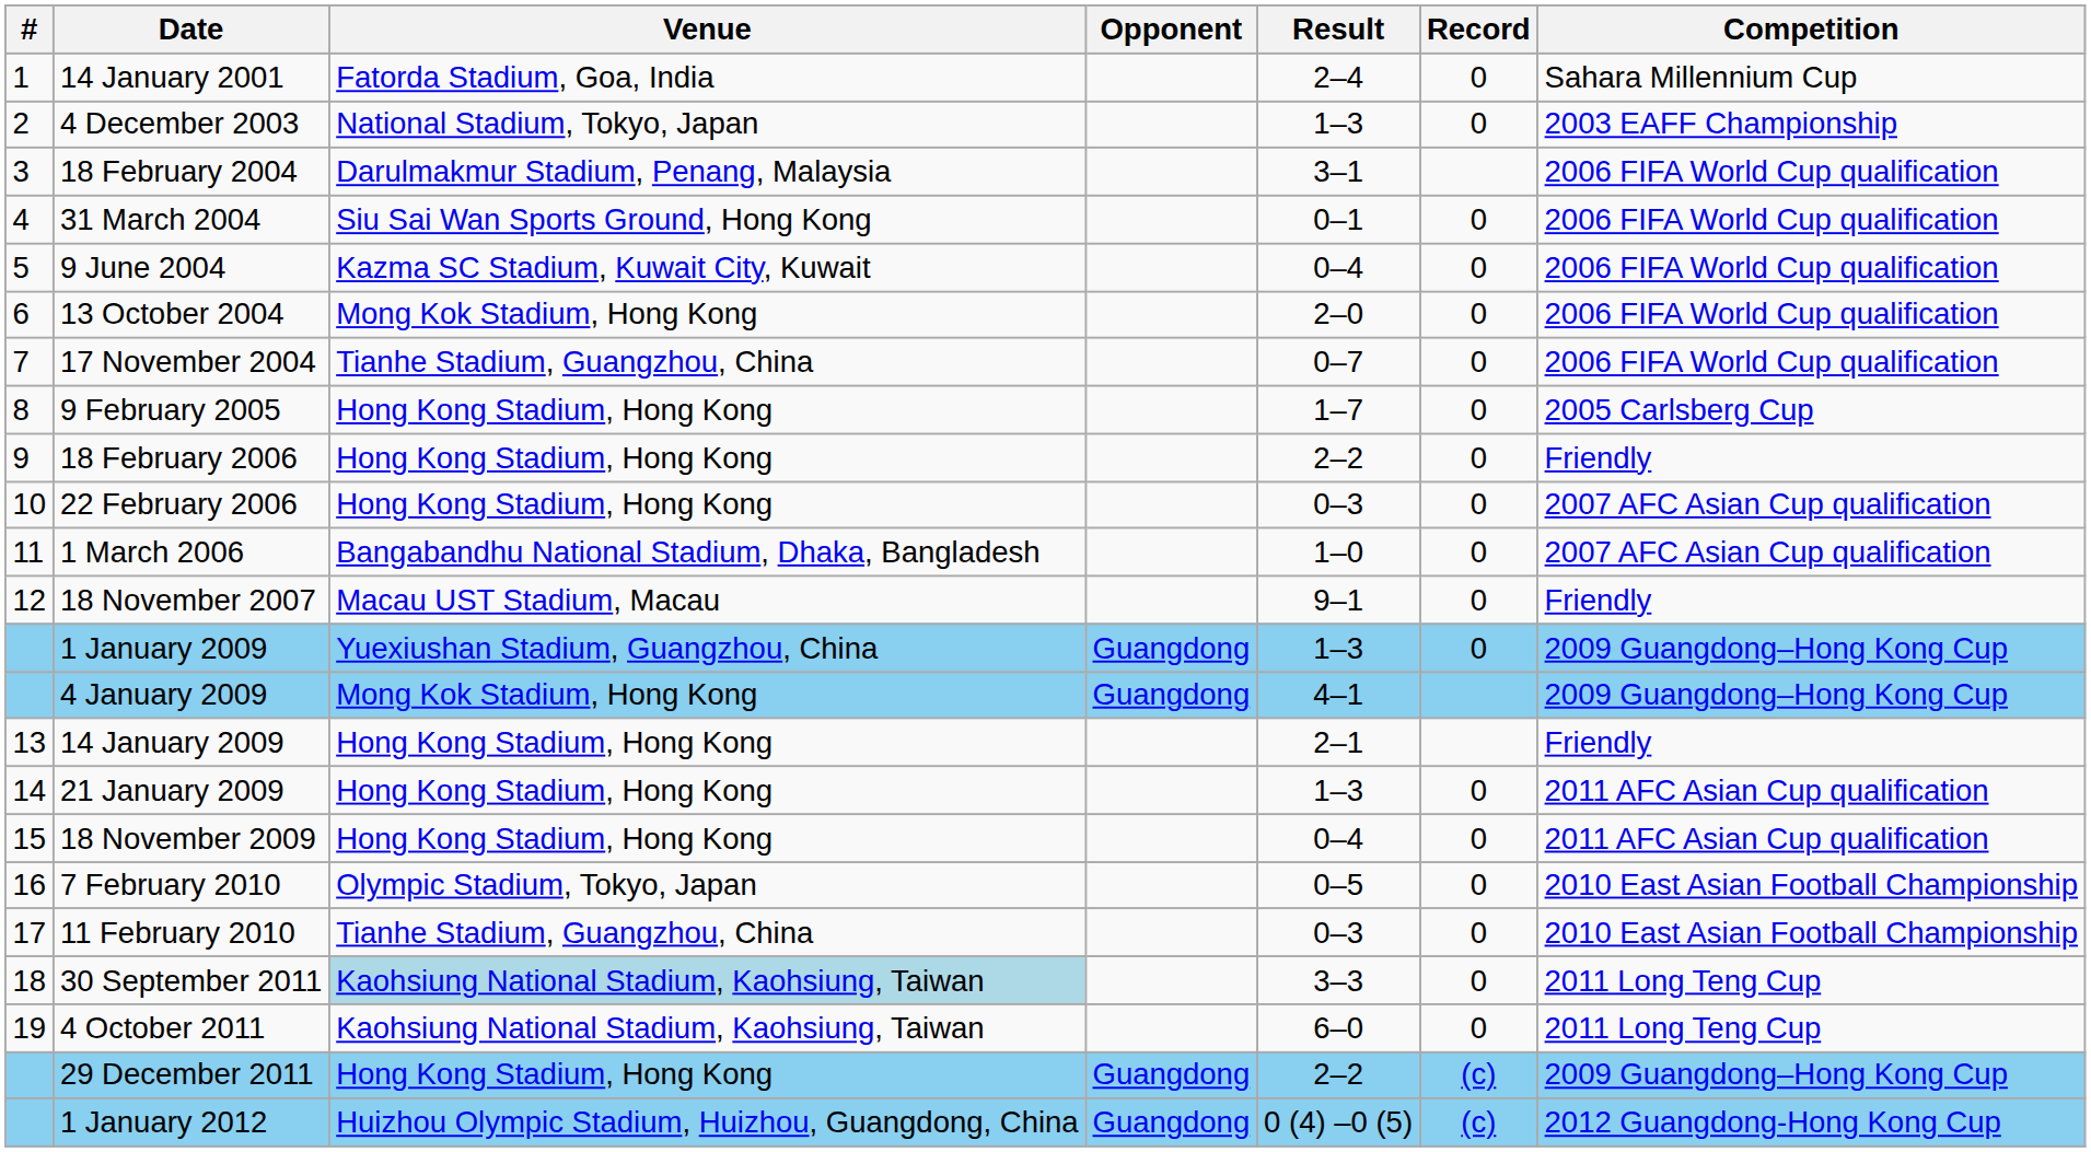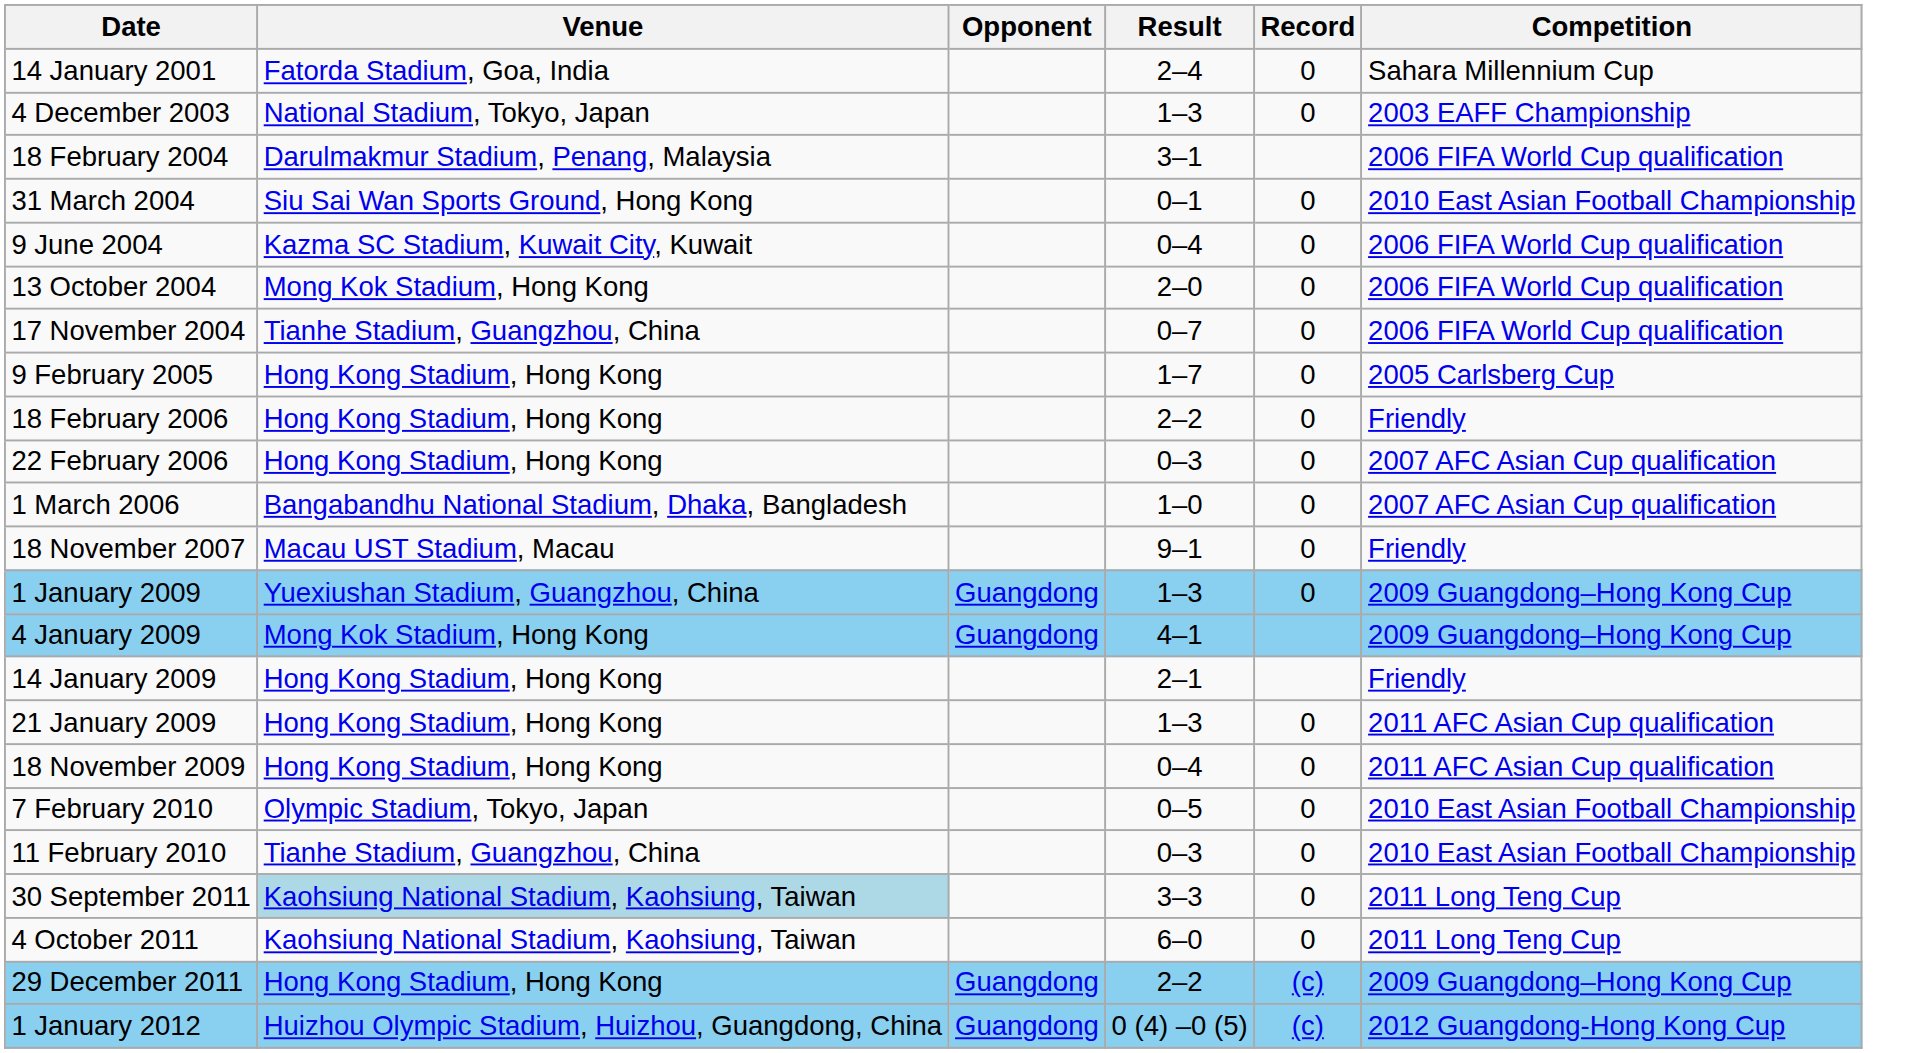 <table class="wikitable" style="font-size:90%; text-align: left;">
 <tr bgcolor="#CCCCCC" align="center">
-<th>#</th>
 <th>Date</th>
 <th>Venue</th>
 <th>Opponent</th>
 <th>Result</th>
 <th>Record</th>
 <th>Competition</th>
 </tr>
 <tr>
-<td>1</td>
 <td>14 January 2001</td>
 <td><a href='#'>Fatorda Stadium</a>, Goa, India</td>
 <td></td>
 <td align=center>2–4</td>
 <td align=center>0</td>
 <td>Sahara Millennium Cup</td>
 </tr>
 <tr>
-<td>2</td>
 <td>4 December 2003</td>
 <td><a href='#'>National Stadium</a>, Tokyo, Japan</td>
 <td></td>
 <td align=center>1–3</td>
 <td align=center>0</td>
 <td><a href='#'>2003 EAFF Championship</a></td>
 </tr>
 <tr>
-<td>3</td>
 <td>18 February 2004</td>
 <td><a href='#'>Darulmakmur Stadium</a>, <a href='#'>Penang</a>, Malaysia</td>
 <td></td>
 <td align=center>3–1</td>
 <td align=center></td>
 <td><a href='#'>2006 FIFA World Cup qualification</a></td>
 </tr>
 <tr>
-<td>4</td>
 <td>31 March 2004</td>
 <td><a href='#'>Siu Sai Wan Sports Ground</a>, Hong Kong</td>
 <td></td>
 <td align=center>0–1</td>
 <td align=center>0</td>
-<td><a href='#'>2006 FIFA World Cup qualification</a></td>
+<td><a href='#'>2010 East Asian Football Championship</a></td>
 </tr>
 <tr>
-<td>5</td>
 <td>9 June 2004</td>
 <td><a href='#'>Kazma SC Stadium</a>, <a href='#'>Kuwait City</a>, Kuwait</td>
 <td></td>
 <td align=center>0–4</td>
 <td align=center>0</td>
 <td><a href='#'>2006 FIFA World Cup qualification</a></td>
 </tr>
 <tr>
-<td>6</td>
 <td>13 October 2004</td>
 <td><a href='#'>Mong Kok Stadium</a>, Hong Kong</td>
 <td></td>
 <td align=center>2–0</td>
 <td align=center>0</td>
 <td><a href='#'>2006 FIFA World Cup qualification</a></td>
 </tr>
 <tr>
-<td>7</td>
 <td>17 November 2004</td>
 <td><a href='#'>Tianhe Stadium</a>, <a href='#'>Guangzhou</a>, China</td>
 <td></td>
 <td align=center>0–7</td>
 <td align=center>0</td>
 <td><a href='#'>2006 FIFA World Cup qualification</a></td>
 </tr>
 <tr>
-<td>8</td>
 <td>9 February 2005</td>
 <td><a href='#'>Hong Kong Stadium</a>, Hong Kong</td>
 <td></td>
 <td align=center>1–7</td>
 <td align=center>0</td>
 <td><a href='#'>2005 Carlsberg Cup</a></td>
 </tr>
 <tr>
-<td>9</td>
 <td>18 February 2006</td>
 <td><a href='#'>Hong Kong Stadium</a>, Hong Kong</td>
 <td></td>
 <td align=center>2–2</td>
 <td align=center>0</td>
 <td><a href='#'>Friendly</a></td>
 </tr>
 <tr>
-<td>10</td>
 <td>22 February 2006</td>
 <td><a href='#'>Hong Kong Stadium</a>, Hong Kong</td>
 <td></td>
 <td align=center>0–3</td>
 <td align=center>0</td>
 <td><a href='#'>2007 AFC Asian Cup qualification</a></td>
 </tr>
 <tr>
-<td>11</td>
 <td>1 March 2006</td>
 <td><a href='#'>Bangabandhu National Stadium</a>, <a href='#'>Dhaka</a>, Bangladesh</td>
 <td></td>
 <td align=center>1–0</td>
 <td align=center>0</td>
 <td><a href='#'>2007 AFC Asian Cup qualification</a></td>
 </tr>
 <tr>
-<td>12</td>
 <td>18 November 2007</td>
 <td><a href='#'>Macau UST Stadium</a>, Macau</td>
 <td></td>
 <td align=center>9–1</td>
 <td align=center>0</td>
 <td><a href='#'>Friendly</a></td>
 </tr>
 <tr style="background-color:#89CFF0">
-<td></td>
 <td>1 January 2009</td>
 <td><a href='#'>Yuexiushan Stadium</a>, <a href='#'>Guangzhou</a>, China</td>
 <td> <a href='#'>Guangdong</a></td>
 <td align=center>1–3</td>
 <td align=center>0</td>
 <td><a href='#'>2009 Guangdong–Hong Kong Cup</a></td>
 </tr>
 <tr style="background-color:#89CFF0">
-<td></td>
 <td>4 January 2009</td>
 <td><a href='#'>Mong Kok Stadium</a>, Hong Kong</td>
 <td> <a href='#'>Guangdong</a></td>
 <td align=center>4–1</td>
 <td align=center></td>
 <td><a href='#'>2009 Guangdong–Hong Kong Cup</a></td>
 </tr>
 <tr>
-<td>13</td>
 <td>14 January 2009</td>
 <td><a href='#'>Hong Kong Stadium</a>, Hong Kong</td>
 <td></td>
 <td align=center>2–1</td>
 <td align=center></td>
 <td><a href='#'>Friendly</a></td>
 </tr>
 <tr>
-<td>14</td>
 <td>21 January 2009</td>
 <td><a href='#'>Hong Kong Stadium</a>, Hong Kong</td>
 <td></td>
 <td align=center>1–3</td>
 <td align=center>0</td>
 <td><a href='#'>2011 AFC Asian Cup qualification</a></td>
 </tr>
 <tr>
-<td>15</td>
 <td>18 November 2009</td>
 <td><a href='#'>Hong Kong Stadium</a>, Hong Kong</td>
 <td></td>
 <td align=center>0–4</td>
 <td align=center>0</td>
 <td><a href='#'>2011 AFC Asian Cup qualification</a></td>
 </tr>
 <tr>
-<td>16</td>
 <td>7 February 2010</td>
 <td><a href='#'>Olympic Stadium</a>, Tokyo, Japan</td>
 <td></td>
 <td align=center>0–5</td>
 <td align=center>0</td>
 <td><a href='#'>2010 East Asian Football Championship</a></td>
 </tr>
 <tr>
-<td>17</td>
 <td>11 February 2010</td>
 <td><a href='#'>Tianhe Stadium</a>, <a href='#'>Guangzhou</a>, China</td>
 <td></td>
 <td align=center>0–3</td>
 <td align=center>0</td>
 <td><a href='#'>2010 East Asian Football Championship</a></td>
 </tr>
 <tr>
-<td>18</td>
 <td>30 September 2011</td>
 <td style="background: lightblue;"><a href='#'>Kaohsiung National Stadium</a>, <a href='#'>Kaohsiung</a>, Taiwan</td>
 <td></td>
 <td align=center>3–3</td>
 <td align=center>0</td>
 <td><a href='#'>2011 Long Teng Cup</a></td>
 </tr>
 <tr>
-<td>19</td>
 <td>4 October 2011</td>
 <td><a href='#'>Kaohsiung National Stadium</a>, <a href='#'>Kaohsiung</a>, Taiwan</td>
 <td></td>
 <td align=center>6–0</td>
 <td align=center>0</td>
 <td><a href='#'>2011 Long Teng Cup</a></td>
 </tr>
 <tr style="background-color:#89CFF0">
-<td></td>
 <td>29 December 2011</td>
 <td><a href='#'>Hong Kong Stadium</a>, Hong Kong</td>
 <td><a href='#'>Guangdong</a></td>
 <td align=center>2–2</td>
 <td align=center><a href='#'>(c)</a></td>
 <td><a href='#'>2009 Guangdong–Hong Kong Cup</a></td>
 </tr>
 <tr style="background-color:#89CFF0">
-<td></td>
 <td>1 January 2012</td>
 <td><a href='#'>Huizhou Olympic Stadium</a>, <a href='#'>Huizhou</a>, Guangdong, China</td>
 <td><a href='#'>Guangdong</a></td>
 <td align=center>0 (4) –0 (5)</td>
 <td align=center><a href='#'>(c)</a></td>
 <td><a href='#'>2012 Guangdong-Hong Kong Cup</a></td>
 </tr>
 </table>
